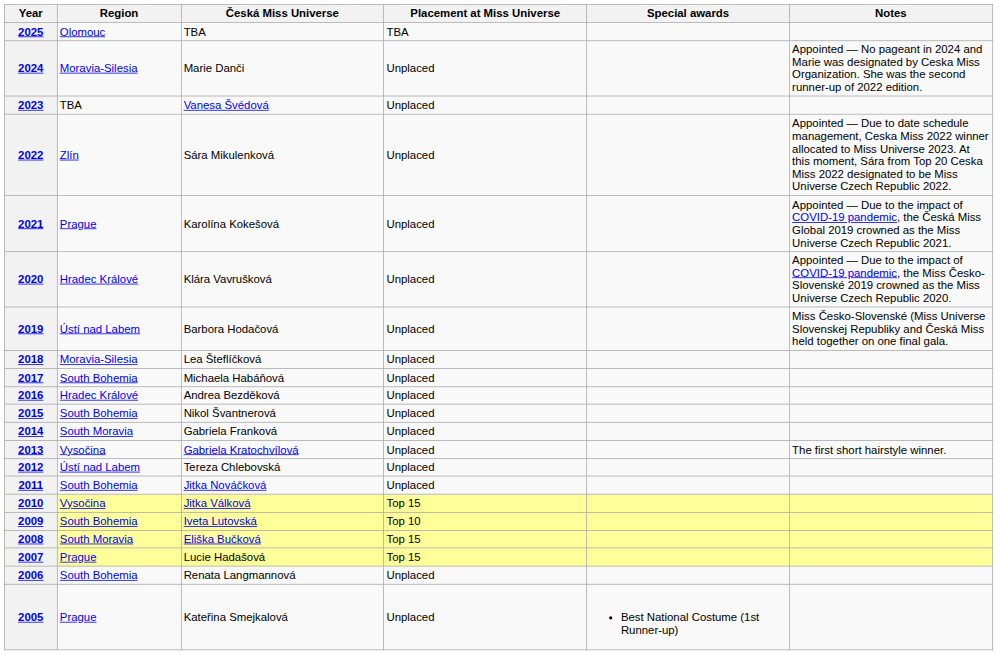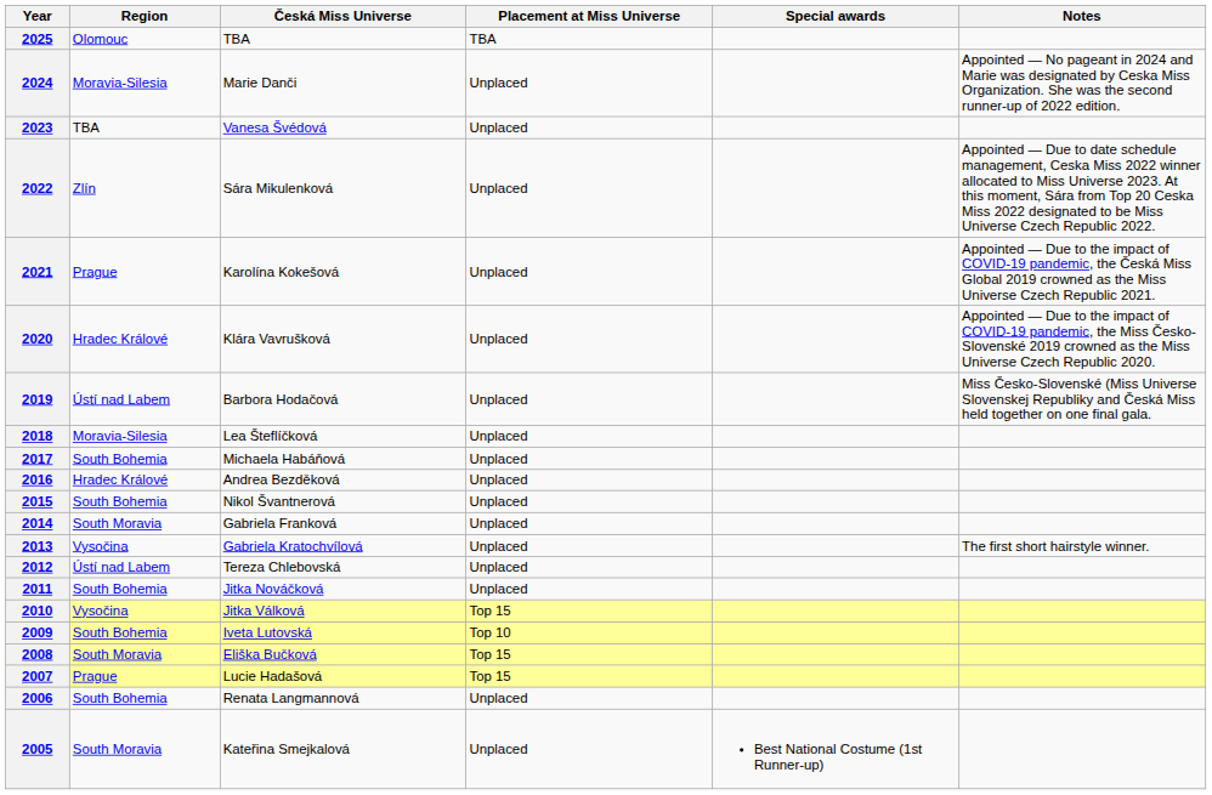 <table class="wikitable " style="font-size: 90%;">
 <tr>
 <th width="60">Year</th>
 <th width="150">Region</th>
 <th width="250">Česká Miss Universe</th>
 <th width="250">Placement at Miss Universe</th>
 <th width="250">Special awards</th>
 <th width="250">Notes</th>
 </tr>
 <tr>
 <th><a href='#'>2025</a></th>
 <td><a href='#'>Olomouc</a></td>
 <td>TBA</td>
 <td>TBA</td>
 <td></td>
 <td></td>
 </tr>
 <tr>
 <th><a href='#'>2024</a></th>
 <td><a href='#'>Moravia-Silesia</a></td>
 <td>Marie Danči</td>
 <td>Unplaced</td>
 <td></td>
 <td>Appointed ― No pageant in 2024 and Marie was designated by Ceska Miss Organization. She was the second runner-up of 2022 edition.</td>
 </tr>
 <tr>
 <th><a href='#'>2023</a></th>
 <td>TBA</td>
 <td><a href='#'>Vanesa Švédová</a></td>
 <td>Unplaced</td>
 <td></td>
 <td></td>
 </tr>
 <tr>
 <th><a href='#'>2022</a></th>
 <td><a href='#'>Zlín</a></td>
 <td>Sára Mikulenková</td>
 <td>Unplaced</td>
 <td></td>
 <td>Appointed — Due to date schedule management, Ceska Miss 2022 winner allocated to Miss Universe 2023. At this moment, Sára from Top 20 Ceska Miss 2022 designated to be Miss Universe Czech Republic 2022.</td>
 </tr>
 <tr>
 <th><a href='#'>2021</a></th>
 <td><a href='#'>Prague</a></td>
 <td>Karolína Kokešová</td>
 <td>Unplaced</td>
 <td></td>
 <td>Appointed — Due to the impact of <a href='#'>COVID-19 pandemic</a>, the Česká Miss Global 2019 crowned as the Miss Universe Czech Republic 2021.</td>
 </tr>
 <tr>
 <th><a href='#'>2020</a></th>
 <td><a href='#'>Hradec Králové</a></td>
 <td>Klára Vavrušková</td>
 <td>Unplaced</td>
 <td></td>
 <td>Appointed — Due to the impact of <a href='#'>COVID-19 pandemic</a>, the Miss Česko-Slovenské 2019 crowned as the Miss Universe Czech Republic 2020.</td>
 </tr>
 <tr>
 <th><a href='#'>2019</a></th>
 <td><a href='#'>Ústí nad Labem</a></td>
 <td>Barbora Hodačová</td>
 <td>Unplaced</td>
 <td></td>
 <td>Miss Česko-Slovenské (Miss Universe Slovenskej Republiky and Česká Miss held together on one final gala.</td>
 </tr>
 <tr>
 <th><a href='#'>2018</a></th>
 <td><a href='#'>Moravia-Silesia</a></td>
 <td>Lea Šteflíčková</td>
 <td>Unplaced</td>
 <td></td>
 <td></td>
 </tr>
 <tr>
 <th><a href='#'>2017</a></th>
 <td><a href='#'>South Bohemia</a></td>
 <td>Michaela Habáňová</td>
 <td>Unplaced</td>
 <td></td>
 <td></td>
 </tr>
 <tr>
 <th><a href='#'>2016</a></th>
 <td><a href='#'>Hradec Králové</a></td>
 <td>Andrea Bezděková</td>
 <td>Unplaced</td>
 <td></td>
 <td></td>
 </tr>
 <tr>
 <th><a href='#'>2015</a></th>
 <td><a href='#'>South Bohemia</a></td>
 <td>Nikol Švantnerová</td>
 <td>Unplaced</td>
 <td></td>
 <td></td>
 </tr>
 <tr>
 <th><a href='#'>2014</a></th>
 <td><a href='#'>South Moravia</a></td>
 <td>Gabriela Franková</td>
 <td>Unplaced</td>
 <td></td>
 <td></td>
 </tr>
 <tr>
 <th><a href='#'>2013</a></th>
 <td><a href='#'>Vysočina</a></td>
 <td><a href='#'>Gabriela Kratochvílová</a></td>
 <td>Unplaced</td>
 <td></td>
 <td>The first short hairstyle winner.</td>
 </tr>
 <tr>
 <th><a href='#'>2012</a></th>
 <td><a href='#'>Ústí nad Labem</a></td>
 <td>Tereza Chlebovská</td>
 <td>Unplaced</td>
 <td></td>
 <td></td>
 </tr>
 <tr>
 <th><a href='#'>2011</a></th>
 <td><a href='#'>South Bohemia</a></td>
 <td><a href='#'>Jitka Nováčková</a></td>
 <td>Unplaced</td>
 <td></td>
 <td></td>
 </tr>
 <tr style="background-color:#FFFF99;">
 <th><a href='#'>2010</a></th>
 <td><a href='#'>Vysočina</a></td>
 <td><a href='#'>Jitka Válková</a></td>
 <td>Top 15</td>
 <td></td>
 <td></td>
 </tr>
 <tr style="background-color:#FFFF99;">
 <th><a href='#'>2009</a></th>
 <td><a href='#'>South Bohemia</a></td>
 <td><a href='#'>Iveta Lutovská</a></td>
 <td>Top 10</td>
 <td></td>
 <td></td>
 </tr>
 <tr style="background-color:#FFFF99;">
 <th><a href='#'>2008</a></th>
 <td><a href='#'>South Moravia</a></td>
 <td><a href='#'>Eliška Bučková</a></td>
 <td>Top 15</td>
 <td></td>
 <td></td>
 </tr>
 <tr style="background-color:#FFFF99;">
 <th><a href='#'>2007</a></th>
 <td><a href='#'>Prague</a></td>
 <td>Lucie Hadašová</td>
 <td>Top 15</td>
 <td></td>
 <td></td>
 </tr>
 <tr>
 <th><a href='#'>2006</a></th>
 <td><a href='#'>South Bohemia</a></td>
 <td>Renata Langmannová</td>
 <td>Unplaced</td>
 <td></td>
 <td></td>
 </tr>
 <tr>
 <th><a href='#'>2005</a></th>
-<td><a href='#'>Prague</a></td>
+<td><a href='#'>South Moravia</a></td>
 <td>Kateřina Smejkalová</td>
 <td>Unplaced</td>
 <td align="left"><br><ul><li>Best National Costume (1st Runner-up)</li></ul></td>
 <td></td>
 </tr>
 </table>
